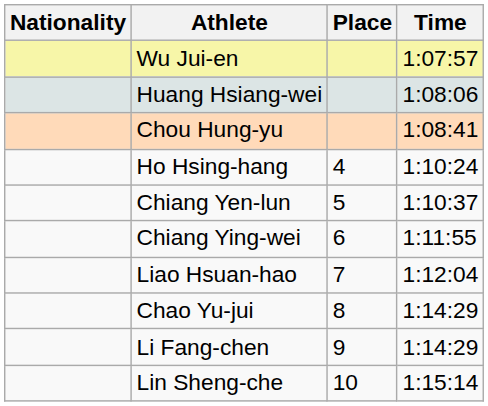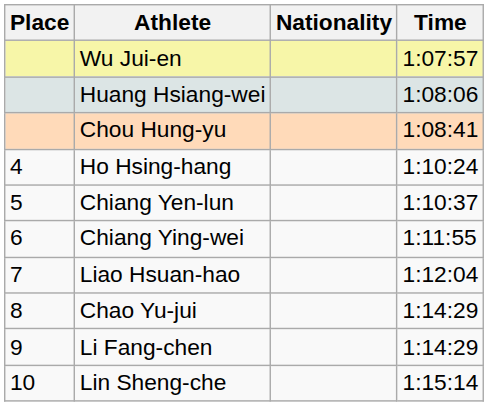 <table class="wikitable sortable">
 <tr>
+<th scope="col">Place</th>
+<th scope="col">Athlete</th>
 <th scope="col">Nationality</th>
-<th scope="col">Athlete</th>
-<th scope="col">Place</th>
 <th scope="col">Time</th>
 </tr>
 <tr bgcolor="#F7F6A8">
 <td></td>
 <td>Wu Jui-en</td>
 <td></td>
 <td>1:07:57</td>
 </tr>
 <tr bgcolor="#DCE5E5">
 <td></td>
 <td>Huang Hsiang-wei</td>
 <td></td>
 <td>1:08:06</td>
 </tr>
 <tr bgcolor="#FFDAB9">
 <td></td>
 <td>Chou Hung-yu</td>
 <td></td>
 <td>1:08:41</td>
 </tr>
 <tr>
+<td>4</td>
+<td>Ho Hsing-hang</td>
 <td></td>
-<td>Ho Hsing-hang</td>
-<td>4</td>
 <td>1:10:24</td>
 </tr>
 <tr>
+<td>5</td>
+<td>Chiang Yen-lun</td>
 <td></td>
-<td>Chiang Yen-lun</td>
-<td>5</td>
 <td>1:10:37</td>
 </tr>
 <tr>
+<td>6</td>
+<td>Chiang Ying-wei</td>
 <td></td>
-<td>Chiang Ying-wei</td>
-<td>6</td>
 <td>1:11:55</td>
 </tr>
 <tr>
+<td>7</td>
+<td>Liao Hsuan-hao</td>
 <td></td>
-<td>Liao Hsuan-hao</td>
-<td>7</td>
 <td>1:12:04</td>
 </tr>
 <tr>
+<td>8</td>
+<td>Chao Yu-jui</td>
 <td></td>
-<td>Chao Yu-jui</td>
-<td>8</td>
 <td>1:14:29</td>
 </tr>
 <tr>
+<td>9</td>
+<td>Li Fang-chen</td>
 <td></td>
-<td>Li Fang-chen</td>
-<td>9</td>
 <td>1:14:29</td>
 </tr>
 <tr>
+<td>10</td>
+<td>Lin Sheng-che</td>
 <td></td>
-<td>Lin Sheng-che</td>
-<td>10</td>
 <td>1:15:14</td>
 </tr>
 </table>
